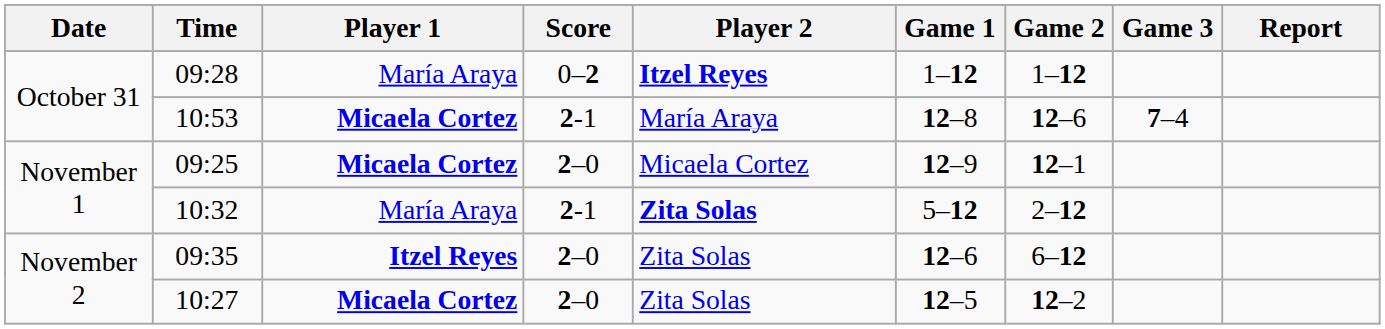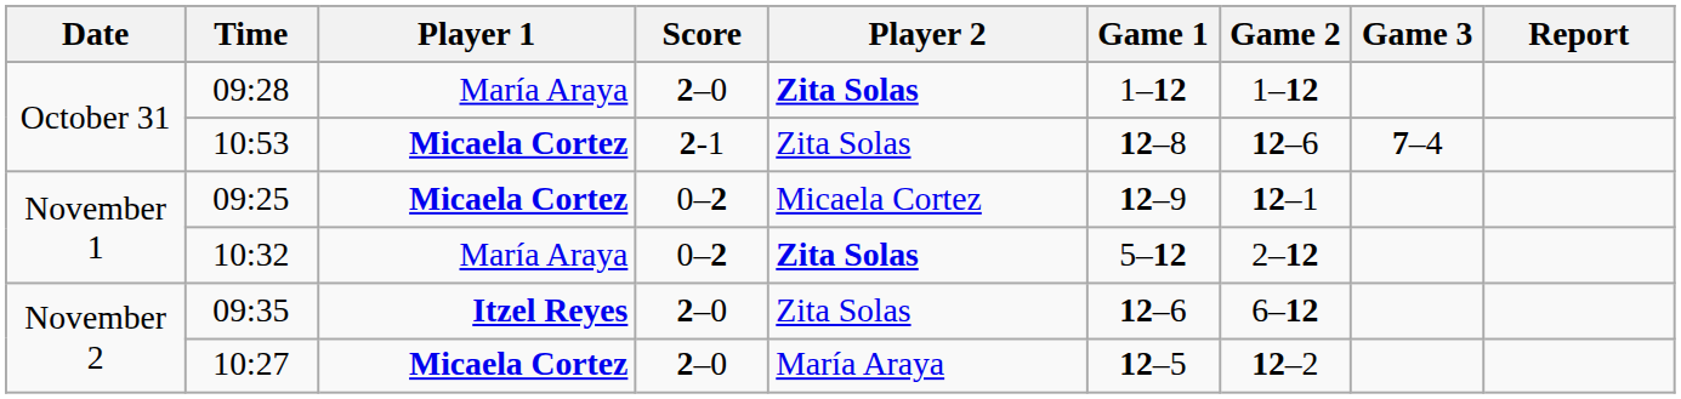 <table class="wikitable" style="font-size:90%; text-align:center">
 <tr>
 <th width="70">Date</th>
 <th width="50">Time</th>
 <th width="130">Player 1</th>
 <th width="50">Score</th>
 <th width="130">Player 2</th>
 <th width="50">Game 1</th>
 <th width="50">Game 2</th>
 <th width="50">Game 3</th>
 <th width="75">Report</th>
 </tr>
 <tr>
 <td rowspan="2">October 31</td>
 <td>09:28</td>
 <td align="right"><a href='#'>María Araya</a> </td>
-<td>0–<strong>2</strong></td>
-<td align="left"> <strong><a href='#'>Itzel Reyes</a></strong></td>
+<td><strong>2</strong>–0</td>
+<td align="left"> <strong><a href='#'>Zita Solas</a></strong></td>
 <td>1–<strong>12</strong></td>
 <td>1–<strong>12</strong></td>
 <td></td>
 <td></td>
 </tr>
 <tr>
 <td>10:53</td>
 <td align="right"><strong><a href='#'>Micaela Cortez</a></strong> </td>
 <td><strong>2</strong>-1</td>
-<td align="left"> <a href='#'>María Araya</a></td>
+<td align="left"> <a href='#'>Zita Solas</a></td>
 <td><strong>12</strong>–8</td>
 <td><strong>12</strong>–6</td>
 <td><strong>7</strong>–4</td>
 <td></td>
 </tr>
 <tr>
 <td rowspan="2">November 1</td>
 <td>09:25</td>
 <td align="right"><strong><a href='#'>Micaela Cortez</a></strong> </td>
-<td><strong>2</strong>–0</td>
+<td>0–<strong>2</strong></td>
 <td align="left"> <a href='#'>Micaela Cortez</a></td>
 <td><strong>12</strong>–9</td>
 <td><strong>12</strong>–1</td>
 <td></td>
 <td></td>
 </tr>
 <tr>
 <td>10:32</td>
 <td align="right"><a href='#'>María Araya</a> </td>
-<td><strong>2</strong>-1</td>
+<td>0–<strong>2</strong></td>
 <td align="left"> <strong><a href='#'>Zita Solas</a></strong></td>
 <td>5–<strong>12</strong></td>
 <td>2–<strong>12</strong></td>
 <td></td>
 <td></td>
 </tr>
 <tr>
 <td rowspan="2">November 2</td>
 <td>09:35</td>
 <td align="right"><strong><a href='#'>Itzel Reyes</a></strong> </td>
 <td><strong>2</strong>–0</td>
 <td align="left"> <a href='#'>Zita Solas</a></td>
 <td><strong>12</strong>–6</td>
 <td>6–<strong>12</strong></td>
 <td></td>
 <td></td>
 </tr>
 <tr>
 <td>10:27</td>
 <td align="right"><strong><a href='#'>Micaela Cortez</a></strong> </td>
 <td><strong>2</strong>–0</td>
-<td align="left"> <a href='#'>Zita Solas</a></td>
+<td align="left"> <a href='#'>María Araya</a></td>
 <td><strong>12</strong>–5</td>
 <td><strong>12</strong>–2</td>
 <td></td>
 <td></td>
 </tr>
 </table>
